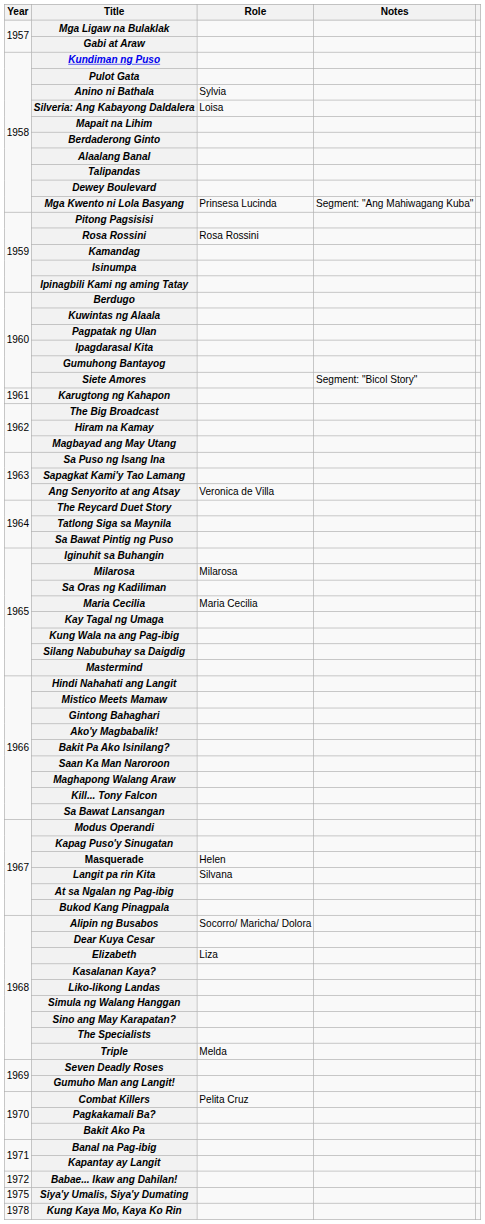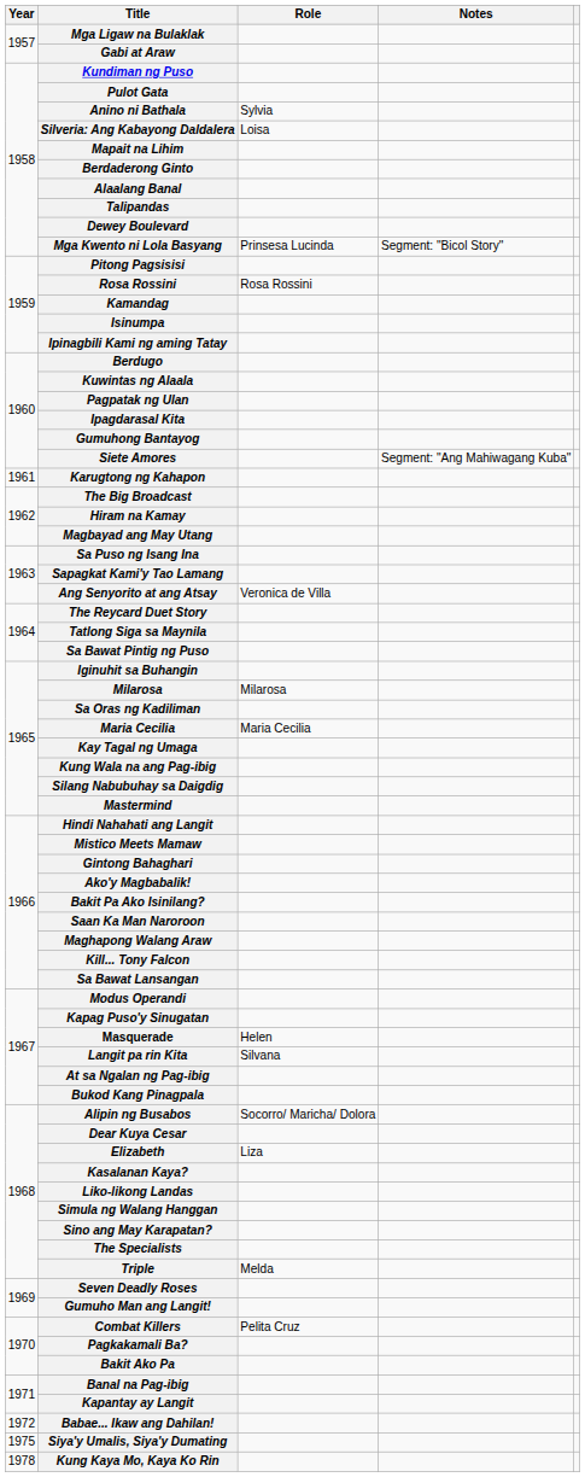 <table class="wikitable sortable plainrowheaders">
 <tr style="background:#ccc; text-align:center;">
 <th scope="col">Year</th>
 <th scope="col">Title</th>
 <th scope="col">Role</th>
 <th scope="col" class="unsortable">Notes</th>
 <th scope="col" class="unsortable"></th>
 </tr>
 <tr>
 <td rowspan="2">1957</td>
 <th scope="rowgroup"><em>Mga Ligaw na Bulaklak</em></th>
 <td></td>
 <td></td>
 <td></td>
 </tr>
 <tr>
 <th scope="rowgroup"><em>Gabi at Araw</em></th>
 <td></td>
 <td></td>
 <td></td>
 </tr>
 <tr>
 <td rowspan="10">1958</td>
 <th scope="rowgroup"><em><a href='#'>Kundiman ng Puso</a></em></th>
 <td></td>
 <td></td>
 <td></td>
 </tr>
 <tr>
 <th scope="rowgroup"><em>Pulot Gata</em></th>
 <td></td>
 <td></td>
 <td></td>
 </tr>
 <tr>
 <th scope="rowgroup"><em>Anino ni Bathala</em></th>
 <td>Sylvia</td>
 <td></td>
 <td></td>
 </tr>
 <tr>
 <th scope="rowgroup"><em>Silveria: Ang Kabayong Daldalera</em></th>
 <td>Loisa</td>
 <td></td>
 <td></td>
 </tr>
 <tr>
 <th scope="rowgroup"><em>Mapait na Lihim</em></th>
 <td></td>
 <td></td>
 <td></td>
 </tr>
 <tr>
 <th scope="rowgroup"><em>Berdaderong Ginto</em></th>
 <td></td>
 <td></td>
 <td></td>
 </tr>
 <tr>
 <th scope="rowgroup"><em>Alaalang Banal</em></th>
 <td></td>
 <td></td>
 <td></td>
 </tr>
 <tr>
 <th scope="rowgroup"><em>Talipandas</em></th>
 <td></td>
 <td></td>
 <td></td>
 </tr>
 <tr>
 <th scope="rowgroup"><em>Dewey Boulevard</em></th>
 <td></td>
 <td></td>
 <td></td>
 </tr>
 <tr>
 <th scope="rowgroup"><em>Mga Kwento ni Lola Basyang</em></th>
 <td>Prinsesa Lucinda</td>
-<td>Segment: "Ang Mahiwagang Kuba"</td>
+<td>Segment: "Bicol Story"</td>
 <td></td>
 </tr>
 <tr>
 <td rowspan="5">1959</td>
 <th scope="rowgroup"><em>Pitong Pagsisisi</em></th>
 <td></td>
 <td></td>
 <td></td>
 </tr>
 <tr>
 <th scope="rowgroup"><em>Rosa Rossini</em></th>
 <td>Rosa Rossini</td>
 <td></td>
 <td></td>
 </tr>
 <tr>
 <th scope="rowgroup"><em>Kamandag</em></th>
 <td></td>
 <td></td>
 <td></td>
 </tr>
 <tr>
 <th scope="rowgroup"><em>Isinumpa</em></th>
 <td></td>
 <td></td>
 <td></td>
 </tr>
 <tr>
 <th scope="rowgroup"><em>Ipinagbili Kami ng aming Tatay</em></th>
 <td></td>
 <td></td>
 <td></td>
 </tr>
 <tr>
 <td rowspan="6">1960</td>
 <th scope="rowgroup"><em>Berdugo</em></th>
 <td></td>
 <td></td>
 <td></td>
 </tr>
 <tr>
 <th scope="rowgroup"><em>Kuwintas ng Alaala</em></th>
 <td></td>
 <td></td>
 <td></td>
 </tr>
 <tr>
 <th scope="rowgroup"><em>Pagpatak ng Ulan</em></th>
 <td></td>
 <td></td>
 <td></td>
 </tr>
 <tr>
 <th scope="rowgroup"><em>Ipagdarasal Kita</em></th>
 <td></td>
 <td></td>
 <td></td>
 </tr>
 <tr>
 <th scope="rowgroup"><em>Gumuhong Bantayog</em></th>
 <td></td>
 <td></td>
 <td></td>
 </tr>
 <tr>
 <th scope="rowgroup"><em>Siete Amores</em></th>
 <td></td>
-<td>Segment: "Bicol Story"</td>
+<td>Segment: "Ang Mahiwagang Kuba"</td>
 <td></td>
 </tr>
 <tr>
 <td>1961</td>
 <th scope="rowgroup"><em>Karugtong ng Kahapon</em></th>
 <td></td>
 <td></td>
 <td></td>
 </tr>
 <tr>
 <td rowspan="3">1962</td>
 <th scope="rowgroup"><em>The Big Broadcast</em></th>
 <td></td>
 <td></td>
 <td></td>
 </tr>
 <tr>
 <th scope="rowgroup"><em>Hiram na Kamay</em></th>
 <td></td>
 <td></td>
 <td></td>
 </tr>
 <tr>
 <th scope="rowgroup"><em>Magbayad ang May Utang</em></th>
 <td></td>
 <td></td>
 <td></td>
 </tr>
 <tr>
 <td rowspan="3">1963</td>
 <th scope="rowgroup"><em>Sa Puso ng Isang Ina</em></th>
 <td></td>
 <td></td>
 <td></td>
 </tr>
 <tr>
 <th scope="rowgroup"><em>Sapagkat Kami'y Tao Lamang</em></th>
 <td></td>
 <td></td>
 <td></td>
 </tr>
 <tr>
 <th scope="rowgroup"><em>Ang Senyorito at ang Atsay</em></th>
 <td>Veronica de Villa</td>
 <td></td>
 <td></td>
 </tr>
 <tr>
 <td rowspan="3">1964</td>
 <th scope="rowgroup"><em>The Reycard Duet Story</em></th>
 <td></td>
 <td></td>
 <td></td>
 </tr>
 <tr>
 <th scope="rowgroup"><em>Tatlong Siga sa Maynila</em></th>
 <td></td>
 <td></td>
 <td></td>
 </tr>
 <tr>
 <th scope="rowgroup"><em>Sa Bawat Pintig ng Puso</em></th>
 <td></td>
 <td></td>
 <td></td>
 </tr>
 <tr>
 <td rowspan="8">1965</td>
 <th scope="rowgroup"><em>Iginuhit sa Buhangin</em></th>
 <td></td>
 <td></td>
 <td></td>
 </tr>
 <tr>
 <th scope="rowgroup"><em>Milarosa</em></th>
 <td>Milarosa</td>
 <td></td>
 <td></td>
 </tr>
 <tr>
 <th scope="rowgroup"><em>Sa Oras ng Kadiliman</em></th>
 <td></td>
 <td></td>
 <td></td>
 </tr>
 <tr>
 <th scope="rowgroup"><em>Maria Cecilia</em></th>
 <td>Maria Cecilia</td>
 <td></td>
 <td></td>
 </tr>
 <tr>
 <th scope="rowgroup"><em>Kay Tagal ng Umaga</em></th>
 <td></td>
 <td></td>
 <td></td>
 </tr>
 <tr>
 <th scope="rowgroup"><em>Kung Wala na ang Pag-ibig</em></th>
 <td></td>
 <td></td>
 <td></td>
 </tr>
 <tr>
 <th scope="rowgroup"><em>Silang Nabubuhay sa Daigdig</em></th>
 <td></td>
 <td></td>
 <td></td>
 </tr>
 <tr>
 <th scope="rowgroup"><em>Mastermind</em></th>
 <td></td>
 <td></td>
 <td></td>
 </tr>
 <tr>
 <td rowspan="9">1966</td>
 <th scope="rowgroup"><em>Hindi Nahahati ang Langit</em></th>
 <td></td>
 <td></td>
 <td></td>
 </tr>
 <tr>
 <th scope="rowgroup"><em>Mistico Meets Mamaw</em></th>
 <td></td>
 <td></td>
 <td></td>
 </tr>
 <tr>
 <th scope="rowgroup"><em>Gintong Bahaghari</em></th>
 <td></td>
 <td></td>
 <td></td>
 </tr>
 <tr>
 <th scope="rowgroup"><em>Ako'y Magbabalik!</em></th>
 <td></td>
 <td></td>
 <td></td>
 </tr>
 <tr>
 <th scope="rowgroup"><em>Bakit Pa Ako Isinilang?</em></th>
 <td></td>
 <td></td>
 <td></td>
 </tr>
 <tr>
 <th scope="rowgroup"><em>Saan Ka Man Naroroon</em></th>
 <td></td>
 <td></td>
 <td></td>
 </tr>
 <tr>
 <th scope="rowgroup"><em>Maghapong Walang Araw</em></th>
 <td></td>
 <td></td>
 <td></td>
 </tr>
 <tr>
 <th scope="rowgroup"><em>Kill... Tony Falcon</em></th>
 <td></td>
 <td></td>
 <td></td>
 </tr>
 <tr>
 <th scope="rowgroup"><em>Sa Bawat Lansangan</em></th>
 <td></td>
 <td></td>
 <td></td>
 </tr>
 <tr>
 <td rowspan="6">1967</td>
 <th scope="rowgroup"><em>Modus Operandi</em></th>
 <td></td>
 <td></td>
 <td></td>
 </tr>
 <tr>
 <th scope="rowgroup"><em>Kapag Puso'y Sinugatan</em></th>
 <td></td>
 <td></td>
 <td></td>
 </tr>
 <tr>
 <th scope="rowgroup">Masquerade</th>
 <td>Helen</td>
 <td></td>
 <td></td>
 </tr>
 <tr>
 <th scope="rowgroup"><em>Langit pa rin Kita</em></th>
 <td>Silvana</td>
 <td></td>
 <td></td>
 </tr>
 <tr>
 <th scope="rowgroup"><em>At sa Ngalan ng Pag-ibig</em></th>
 <td></td>
 <td></td>
 <td></td>
 </tr>
 <tr>
 <th scope="rowgroup"><em>Bukod Kang Pinagpala</em></th>
 <td></td>
 <td></td>
 <td></td>
 </tr>
 <tr>
 <td rowspan="9">1968</td>
 <th scope="rowgroup"><em>Alipin ng Busabos</em></th>
 <td>Socorro/ Maricha/ Dolora</td>
 <td></td>
 <td></td>
 </tr>
 <tr>
 <th scope="rowgroup"><em>Dear Kuya Cesar</em></th>
 <td></td>
 <td></td>
 <td></td>
 </tr>
 <tr>
 <th scope="rowgroup"><em>Elizabeth</em></th>
 <td>Liza</td>
 <td></td>
 <td></td>
 </tr>
 <tr>
 <th scope="rowgroup"><em>Kasalanan Kaya?</em></th>
 <td></td>
 <td></td>
 <td></td>
 </tr>
 <tr>
 <th scope="rowgroup"><em>Liko-likong Landas</em></th>
 <td></td>
 <td></td>
 <td></td>
 </tr>
 <tr>
 <th scope="rowgroup"><em>Simula ng Walang Hanggan</em></th>
 <td></td>
 <td></td>
 <td></td>
 </tr>
 <tr>
 <th scope="rowgroup"><em>Sino ang May Karapatan?</em></th>
 <td></td>
 <td></td>
 <td></td>
 </tr>
 <tr>
 <th scope="rowgroup"><em>The Specialists</em></th>
 <td></td>
 <td></td>
 <td></td>
 </tr>
 <tr>
 <th scope="rowgroup"><em>Triple</em></th>
 <td>Melda</td>
 <td></td>
 <td></td>
 </tr>
 <tr>
 <td rowspan="2">1969</td>
 <th scope="rowgroup"><em>Seven Deadly Roses</em></th>
 <td></td>
 <td></td>
 <td></td>
 </tr>
 <tr>
 <th scope="rowgroup"><em>Gumuho Man ang Langit!</em></th>
 <td></td>
 <td></td>
 <td></td>
 </tr>
 <tr>
 <td rowspan="3">1970</td>
 <th scope="rowgroup"><em>Combat Killers</em></th>
 <td>Pelita Cruz</td>
 <td></td>
 <td></td>
 </tr>
 <tr>
 <th scope="rowgroup"><em>Pagkakamali Ba?</em></th>
 <td></td>
 <td></td>
 <td></td>
 </tr>
 <tr>
 <th scope="rowgroup"><em>Bakit Ako Pa</em></th>
 <td></td>
 <td></td>
 <td></td>
 </tr>
 <tr>
 <td rowspan="2">1971</td>
 <th scope="rowgroup"><em>Banal na Pag-ibig</em></th>
 <td></td>
 <td></td>
 <td></td>
 </tr>
 <tr>
 <th scope="rowgroup"><em>Kapantay ay Langit</em></th>
 <td></td>
 <td></td>
 <td></td>
 </tr>
 <tr>
 <td>1972</td>
 <th scope="rowgroup"><em>Babae... Ikaw ang Dahilan!</em></th>
 <td></td>
 <td></td>
 <td></td>
 </tr>
 <tr>
 <td>1975</td>
 <th scope="rowgroup"><em>Siya'y Umalis, Siya'y Dumating</em></th>
 <td></td>
 <td></td>
 <td></td>
 </tr>
 <tr>
 <td>1978</td>
 <th scope="rowgroup"><em>Kung Kaya Mo, Kaya Ko Rin</em></th>
 <td></td>
 <td></td>
 <td></td>
 </tr>
 </table>
